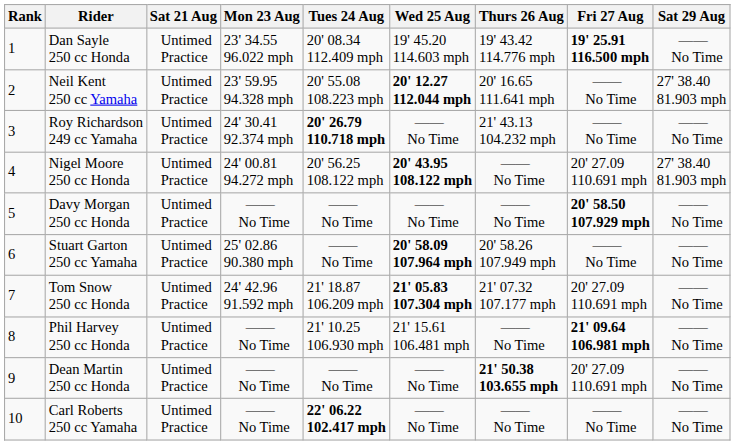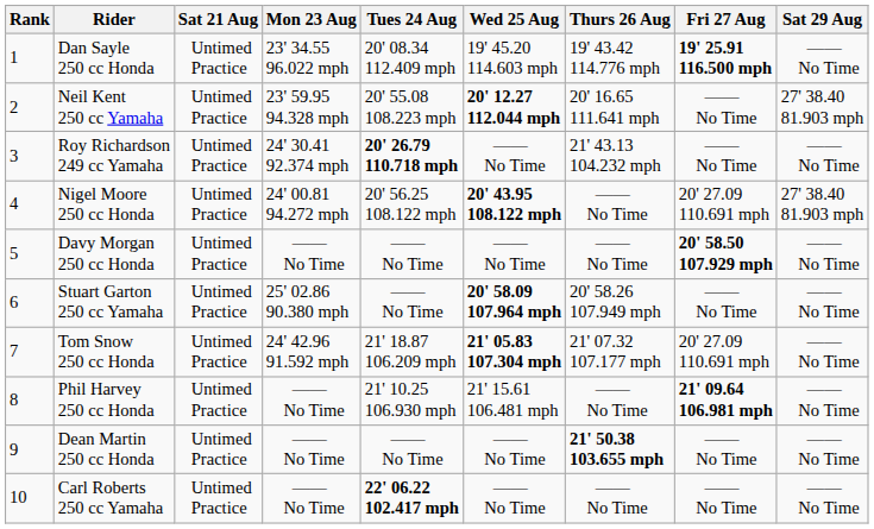 <table class="wikitable" style="font-size: 85%;">
 <tr style="background:#efefef;">
 <th>Rank</th>
 <th>Rider</th>
 <th>Sat 21 Aug</th>
 <th>Mon 23 Aug</th>
 <th>Tues 24 Aug</th>
 <th>Wed 25 Aug</th>
 <th>Thurs 26 Aug</th>
 <th>Fri 27 Aug</th>
 <th>Sat 29 Aug</th>
 </tr>
 <tr>
 <td>1</td>
 <td> Dan Sayle<br> 250 cc Honda</td>
 <td>   Untimed<br>   Practice</td>
 <td>23' 34.55 <br> 96.022 mph</td>
 <td>20' 08.34 <br> 112.409 mph</td>
 <td>19' 45.20 <br> 114.603 mph</td>
 <td>19' 43.42 <br> 114.776 mph</td>
 <td><strong>19' 25.91 <br> 116.500 mph</strong></td>
 <td>      ——<br>    No Time</td>
 </tr>
 <tr>
 <td>2</td>
 <td> Neil Kent<br> 250 cc <a href='#'>Yamaha</a></td>
 <td>   Untimed<br>   Practice</td>
 <td>23' 59.95 <br> 94.328 mph</td>
 <td>20' 55.08 <br> 108.223 mph</td>
 <td><strong>20' 12.27 <br> 112.044 mph</strong></td>
 <td>20' 16.65 <br> 111.641 mph</td>
 <td>      ——<br>    No Time</td>
 <td>27' 38.40 <br> 81.903 mph</td>
 </tr>
 <tr>
 <td>3</td>
 <td> Roy Richardson<br> 249 cc Yamaha</td>
 <td>   Untimed<br>   Practice</td>
 <td>24' 30.41 <br> 92.374 mph</td>
 <td><strong>20' 26.79 <br> 110.718 mph</strong></td>
 <td>      ——<br>    No Time</td>
 <td>21' 43.13 <br> 104.232 mph</td>
 <td>      ——<br>    No Time</td>
 <td>      ——<br>    No Time</td>
 </tr>
 <tr>
 <td>4</td>
 <td> Nigel Moore<br> 250 cc Honda</td>
 <td>   Untimed<br>   Practice</td>
 <td>24' 00.81 <br> 94.272 mph</td>
 <td>20' 56.25 <br> 108.122 mph</td>
 <td><strong>20' 43.95 <br> 108.122 mph</strong></td>
 <td>      ——<br>    No Time</td>
 <td>20' 27.09 <br> 110.691 mph</td>
 <td>27' 38.40 <br> 81.903 mph</td>
 </tr>
 <tr>
 <td>5</td>
 <td> Davy Morgan<br> 250 cc Honda</td>
 <td>   Untimed<br>   Practice</td>
 <td>      ——<br>    No Time</td>
 <td>      ——<br>    No Time</td>
 <td>      ——<br>    No Time</td>
 <td>      ——<br>    No Time</td>
 <td><strong>20' 58.50 <br> 107.929 mph</strong></td>
 <td>      ——<br>    No Time</td>
 </tr>
 <tr>
 <td>6</td>
 <td> Stuart Garton<br> 250 cc Yamaha</td>
 <td>   Untimed<br>   Practice</td>
 <td>25' 02.86 <br> 90.380 mph</td>
 <td>      ——<br>    No Time</td>
 <td><strong>20' 58.09 <br> 107.964 mph</strong></td>
 <td>20' 58.26 <br> 107.949 mph</td>
 <td>      ——<br>    No Time</td>
 <td>      ——<br>    No Time</td>
 </tr>
 <tr>
 <td>7</td>
 <td> Tom Snow<br> 250 cc Honda</td>
 <td>   Untimed<br>   Practice</td>
 <td>24' 42.96 <br> 91.592 mph</td>
 <td>21' 18.87 <br> 106.209 mph</td>
 <td><strong>21' 05.83 <br> 107.304 mph</strong></td>
 <td>21' 07.32 <br> 107.177 mph</td>
 <td>20' 27.09 <br> 110.691 mph</td>
 <td>      ——<br>    No Time</td>
 </tr>
 <tr>
 <td>8</td>
 <td> Phil Harvey<br> 250 cc Honda</td>
 <td>   Untimed<br>   Practice</td>
 <td>      ——<br>    No Time</td>
 <td>21' 10.25 <br> 106.930 mph</td>
 <td>21' 15.61 <br> 106.481 mph</td>
 <td>      ——<br>    No Time</td>
 <td><strong>21' 09.64 <br> 106.981 mph</strong></td>
 <td>      ——<br>    No Time</td>
 </tr>
 <tr>
 <td>9</td>
 <td> Dean Martin<br> 250 cc Honda</td>
 <td>   Untimed<br>   Practice</td>
 <td>      ——<br>    No Time</td>
 <td>      ——<br>    No Time</td>
 <td>      ——<br>    No Time</td>
 <td><strong>21' 50.38 <br> 103.655 mph</strong></td>
-<td>20' 27.09 <br> 110.691 mph</td>
+<td>      ——<br>    No Time</td>
 <td>      ——<br>    No Time</td>
 </tr>
 <tr>
 <td>10</td>
 <td> Carl Roberts<br> 250 cc Yamaha</td>
 <td>   Untimed<br>   Practice</td>
 <td>      ——<br>    No Time</td>
 <td><strong>22' 06.22 <br> 102.417 mph</strong></td>
 <td>      ——<br>    No Time</td>
 <td>      ——<br>    No Time</td>
 <td>      ——<br>    No Time</td>
 <td>      ——<br>    No Time</td>
 </tr>
 </table>
